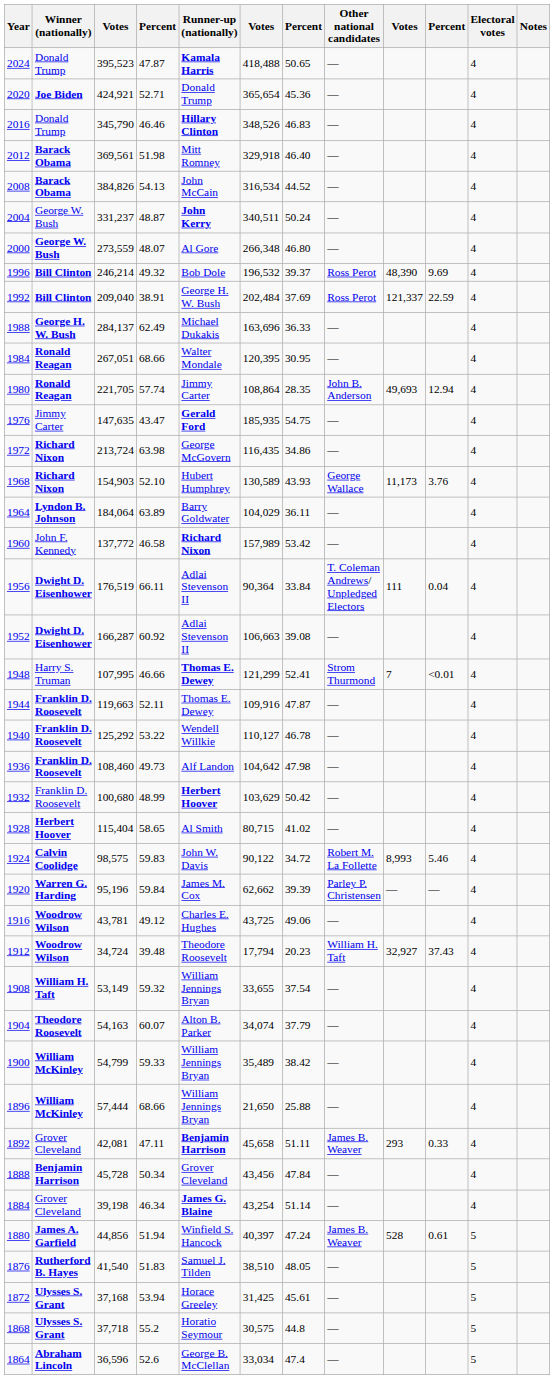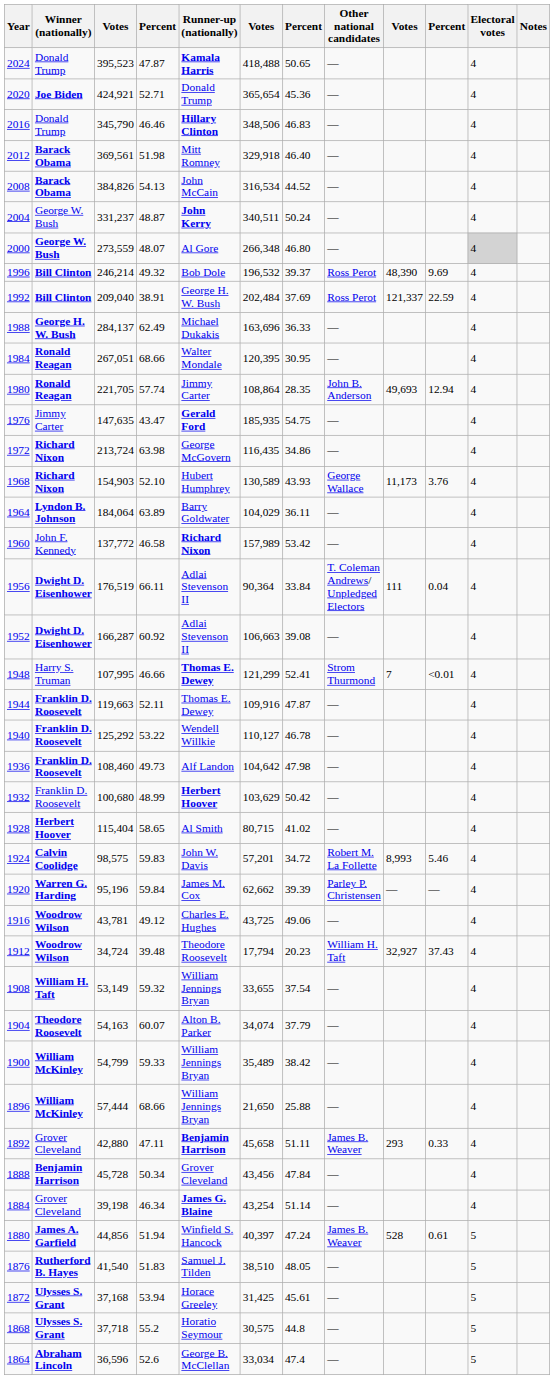 <table class="wikitable sortable">
 <tr>
 <th data-sort-type="number">Year</th>
 <th>Winner (nationally)</th>
 <th data-sort-type="number">Votes</th>
 <th data-sort-type="number">Percent</th>
 <th>Runner-up (nationally)</th>
 <th data-sort-type="number">Votes</th>
 <th data-sort-type="number">Percent</th>
 <th>Other national<br>candidates</th>
 <th data-sort-type="number">Votes</th>
 <th data-sort-type="number">Percent</th>
 <th data-sort-type="number">Electoral<br>votes</th>
 <th class="unsortable">Notes</th>
 </tr>
 <tr>
 <td><a href='#'>2024</a></td>
 <td><a href='#'>Donald Trump</a></td>
 <td>395,523</td>
 <td>47.87</td>
 <td><strong><a href='#'>Kamala Harris</a></strong></td>
 <td>418,488</td>
 <td>50.65</td>
 <td>—</td>
 <td></td>
 <td></td>
 <td>4</td>
 <td></td>
 </tr>
 <tr>
 <td><a href='#'>2020</a></td>
 <td><strong><a href='#'>Joe Biden</a></strong></td>
 <td>424,921</td>
 <td>52.71</td>
 <td><a href='#'>Donald Trump</a></td>
 <td>365,654</td>
 <td>45.36</td>
 <td>—</td>
 <td></td>
 <td></td>
 <td>4</td>
 <td></td>
 </tr>
 <tr>
 <td><a href='#'>2016</a></td>
 <td><a href='#'>Donald Trump</a></td>
 <td>345,790</td>
 <td>46.46</td>
 <td><strong><a href='#'>Hillary Clinton</a></strong></td>
-<td>348,526</td>
+<td>348,506</td>
 <td>46.83</td>
 <td>—</td>
 <td></td>
 <td></td>
 <td>4</td>
 <td></td>
 </tr>
 <tr>
 <td><a href='#'>2012</a></td>
 <td><strong><a href='#'>Barack Obama</a></strong></td>
 <td>369,561</td>
 <td>51.98</td>
 <td><a href='#'>Mitt Romney</a></td>
 <td>329,918</td>
 <td>46.40</td>
 <td>—</td>
 <td></td>
 <td></td>
 <td>4</td>
 <td></td>
 </tr>
 <tr>
 <td><a href='#'>2008</a></td>
 <td><strong><a href='#'>Barack Obama</a></strong></td>
 <td>384,826</td>
 <td>54.13</td>
 <td><a href='#'>John McCain</a></td>
 <td>316,534</td>
 <td>44.52</td>
 <td>—</td>
 <td></td>
 <td></td>
 <td>4</td>
 <td></td>
 </tr>
 <tr>
 <td><a href='#'>2004</a></td>
 <td><a href='#'>George W. Bush</a></td>
 <td>331,237</td>
 <td>48.87</td>
 <td><strong><a href='#'>John Kerry</a></strong></td>
 <td>340,511</td>
 <td>50.24</td>
 <td>—</td>
 <td></td>
 <td></td>
 <td>4</td>
 <td></td>
 </tr>
 <tr>
 <td><a href='#'>2000</a></td>
 <td><strong><a href='#'>George W. Bush</a></strong></td>
 <td>273,559</td>
 <td>48.07</td>
 <td><a href='#'>Al Gore</a></td>
 <td>266,348</td>
 <td>46.80</td>
 <td>—</td>
 <td></td>
 <td></td>
-<td>4</td>
+<td style="background: lightgrey;">4</td>
 <td></td>
 </tr>
 <tr>
 <td><a href='#'>1996</a></td>
 <td><strong><a href='#'>Bill Clinton</a></strong></td>
 <td>246,214</td>
 <td>49.32</td>
 <td><a href='#'>Bob Dole</a></td>
 <td>196,532</td>
 <td>39.37</td>
 <td><a href='#'>Ross Perot</a></td>
 <td>48,390</td>
 <td>9.69</td>
 <td>4</td>
 <td></td>
 </tr>
 <tr>
 <td><a href='#'>1992</a></td>
 <td><strong><a href='#'>Bill Clinton</a></strong></td>
 <td>209,040</td>
 <td>38.91</td>
 <td><a href='#'>George H. W. Bush</a></td>
 <td>202,484</td>
 <td>37.69</td>
 <td><a href='#'>Ross Perot</a></td>
 <td>121,337</td>
 <td>22.59</td>
 <td>4</td>
 <td></td>
 </tr>
 <tr>
 <td><a href='#'>1988</a></td>
 <td><strong><a href='#'>George H. W. Bush</a></strong></td>
 <td>284,137</td>
 <td>62.49</td>
 <td><a href='#'>Michael Dukakis</a></td>
 <td>163,696</td>
 <td>36.33</td>
 <td>—</td>
 <td></td>
 <td></td>
 <td>4</td>
 <td></td>
 </tr>
 <tr>
 <td><a href='#'>1984</a></td>
 <td><strong><a href='#'>Ronald Reagan</a></strong></td>
 <td>267,051</td>
 <td>68.66</td>
 <td><a href='#'>Walter Mondale</a></td>
 <td>120,395</td>
 <td>30.95</td>
 <td>—</td>
 <td></td>
 <td></td>
 <td>4</td>
 <td></td>
 </tr>
 <tr>
 <td><a href='#'>1980</a></td>
 <td><strong><a href='#'>Ronald Reagan</a></strong></td>
 <td>221,705</td>
 <td>57.74</td>
 <td><a href='#'>Jimmy Carter</a></td>
 <td>108,864</td>
 <td>28.35</td>
 <td><a href='#'>John B. Anderson</a></td>
 <td>49,693</td>
 <td>12.94</td>
 <td>4</td>
 <td></td>
 </tr>
 <tr>
 <td><a href='#'>1976</a></td>
 <td><a href='#'>Jimmy Carter</a></td>
 <td>147,635</td>
 <td>43.47</td>
 <td><strong><a href='#'>Gerald Ford</a></strong></td>
 <td>185,935</td>
 <td>54.75</td>
 <td>—</td>
 <td></td>
 <td></td>
 <td>4</td>
 <td></td>
 </tr>
 <tr>
 <td><a href='#'>1972</a></td>
 <td><strong><a href='#'>Richard Nixon</a></strong></td>
 <td>213,724</td>
 <td>63.98</td>
 <td><a href='#'>George McGovern</a></td>
 <td>116,435</td>
 <td>34.86</td>
 <td>—</td>
 <td></td>
 <td></td>
 <td>4</td>
 <td></td>
 </tr>
 <tr>
 <td><a href='#'>1968</a></td>
 <td><strong><a href='#'>Richard Nixon</a></strong></td>
 <td>154,903</td>
 <td>52.10</td>
 <td><a href='#'>Hubert Humphrey</a></td>
 <td>130,589</td>
 <td>43.93</td>
 <td><a href='#'>George Wallace</a></td>
 <td>11,173</td>
 <td>3.76</td>
 <td>4</td>
 <td></td>
 </tr>
 <tr>
 <td><a href='#'>1964</a></td>
 <td><strong><a href='#'>Lyndon B. Johnson</a></strong></td>
 <td>184,064</td>
 <td>63.89</td>
 <td><a href='#'>Barry Goldwater</a></td>
 <td>104,029</td>
 <td>36.11</td>
 <td>—</td>
 <td></td>
 <td></td>
 <td>4</td>
 <td></td>
 </tr>
 <tr>
 <td><a href='#'>1960</a></td>
 <td><a href='#'>John F. Kennedy</a></td>
 <td>137,772</td>
 <td>46.58</td>
 <td><strong><a href='#'>Richard Nixon</a></strong></td>
 <td>157,989</td>
 <td>53.42</td>
 <td>—</td>
 <td></td>
 <td></td>
 <td>4</td>
 <td></td>
 </tr>
 <tr>
 <td><a href='#'>1956</a></td>
 <td><strong><a href='#'>Dwight D. Eisenhower</a></strong></td>
 <td>176,519</td>
 <td>66.11</td>
 <td><a href='#'>Adlai Stevenson II</a></td>
 <td>90,364</td>
 <td>33.84</td>
 <td><a href='#'>T. Coleman Andrews</a>/<br><a href='#'>Unpledged Electors</a></td>
 <td>111</td>
 <td>0.04</td>
 <td>4</td>
 <td></td>
 </tr>
 <tr>
 <td><a href='#'>1952</a></td>
 <td><strong><a href='#'>Dwight D. Eisenhower</a></strong></td>
 <td>166,287</td>
 <td>60.92</td>
 <td><a href='#'>Adlai Stevenson II</a></td>
 <td>106,663</td>
 <td>39.08</td>
 <td>—</td>
 <td></td>
 <td></td>
 <td>4</td>
 <td></td>
 </tr>
 <tr>
 <td><a href='#'>1948</a></td>
 <td><a href='#'>Harry S. Truman</a></td>
 <td>107,995</td>
 <td>46.66</td>
 <td><strong><a href='#'>Thomas E. Dewey</a></strong></td>
 <td>121,299</td>
 <td>52.41</td>
 <td><a href='#'>Strom Thurmond</a></td>
 <td>7</td>
 <td><0.01</td>
 <td>4</td>
 <td></td>
 </tr>
 <tr>
 <td><a href='#'>1944</a></td>
 <td><strong><a href='#'>Franklin D. Roosevelt</a></strong></td>
 <td>119,663</td>
 <td>52.11</td>
 <td><a href='#'>Thomas E. Dewey</a></td>
 <td>109,916</td>
 <td>47.87</td>
 <td>—</td>
 <td></td>
 <td></td>
 <td>4</td>
 <td></td>
 </tr>
 <tr>
 <td><a href='#'>1940</a></td>
 <td><strong><a href='#'>Franklin D. Roosevelt</a></strong></td>
 <td>125,292</td>
 <td>53.22</td>
 <td><a href='#'>Wendell Willkie</a></td>
 <td>110,127</td>
 <td>46.78</td>
 <td>—</td>
 <td></td>
 <td></td>
 <td>4</td>
 <td></td>
 </tr>
 <tr>
 <td><a href='#'>1936</a></td>
 <td><strong><a href='#'>Franklin D. Roosevelt</a></strong></td>
 <td>108,460</td>
 <td>49.73</td>
 <td><a href='#'>Alf Landon</a></td>
 <td>104,642</td>
 <td>47.98</td>
 <td>—</td>
 <td></td>
 <td></td>
 <td>4</td>
 <td></td>
 </tr>
 <tr>
 <td><a href='#'>1932</a></td>
 <td><a href='#'>Franklin D. Roosevelt</a></td>
 <td>100,680</td>
 <td>48.99</td>
 <td><strong><a href='#'>Herbert Hoover</a></strong></td>
 <td>103,629</td>
 <td>50.42</td>
 <td>—</td>
 <td></td>
 <td></td>
 <td>4</td>
 <td></td>
 </tr>
 <tr>
 <td><a href='#'>1928</a></td>
 <td><strong><a href='#'>Herbert Hoover</a></strong></td>
 <td>115,404</td>
 <td>58.65</td>
 <td><a href='#'>Al Smith</a></td>
 <td>80,715</td>
 <td>41.02</td>
 <td>—</td>
 <td></td>
 <td></td>
 <td>4</td>
 <td></td>
 </tr>
 <tr>
 <td><a href='#'>1924</a></td>
 <td><strong><a href='#'>Calvin Coolidge</a></strong></td>
 <td>98,575</td>
 <td>59.83</td>
 <td><a href='#'>John W. Davis</a></td>
-<td>90,122</td>
+<td>57,201</td>
 <td>34.72</td>
 <td><a href='#'>Robert M. La Follette</a></td>
 <td>8,993</td>
 <td>5.46</td>
 <td>4</td>
 <td></td>
 </tr>
 <tr>
 <td><a href='#'>1920</a></td>
 <td><strong><a href='#'>Warren G. Harding</a></strong></td>
 <td>95,196</td>
 <td>59.84</td>
 <td><a href='#'>James M. Cox</a></td>
 <td>62,662</td>
 <td>39.39</td>
 <td><a href='#'>Parley P. Christensen</a></td>
 <td>—</td>
 <td>—</td>
 <td>4</td>
 <td></td>
 </tr>
 <tr>
 <td><a href='#'>1916</a></td>
 <td><strong><a href='#'>Woodrow Wilson</a></strong></td>
 <td>43,781</td>
 <td>49.12</td>
 <td><a href='#'>Charles E. Hughes</a></td>
 <td>43,725</td>
 <td>49.06</td>
 <td>—</td>
 <td></td>
 <td></td>
 <td>4</td>
 <td></td>
 </tr>
 <tr>
 <td><a href='#'>1912</a></td>
 <td><strong><a href='#'>Woodrow Wilson</a></strong></td>
 <td>34,724</td>
 <td>39.48</td>
 <td><a href='#'>Theodore Roosevelt</a></td>
 <td>17,794</td>
 <td>20.23</td>
 <td><a href='#'>William H. Taft</a></td>
 <td>32,927</td>
 <td>37.43</td>
 <td>4</td>
 <td></td>
 </tr>
 <tr>
 <td><a href='#'>1908</a></td>
 <td><strong><a href='#'>William H. Taft</a></strong></td>
 <td>53,149</td>
 <td>59.32</td>
 <td><a href='#'>William Jennings Bryan</a></td>
 <td>33,655</td>
 <td>37.54</td>
 <td>—</td>
 <td></td>
 <td></td>
 <td>4</td>
 <td></td>
 </tr>
 <tr>
 <td><a href='#'>1904</a></td>
 <td><strong><a href='#'>Theodore Roosevelt</a></strong></td>
 <td>54,163</td>
 <td>60.07</td>
 <td><a href='#'>Alton B. Parker</a></td>
 <td>34,074</td>
 <td>37.79</td>
 <td>—</td>
 <td></td>
 <td></td>
 <td>4</td>
 <td></td>
 </tr>
 <tr>
 <td><a href='#'>1900</a></td>
 <td><strong><a href='#'>William McKinley</a></strong></td>
 <td>54,799</td>
 <td>59.33</td>
 <td><a href='#'>William Jennings Bryan</a></td>
 <td>35,489</td>
 <td>38.42</td>
 <td>—</td>
 <td></td>
 <td></td>
 <td>4</td>
 <td></td>
 </tr>
 <tr>
 <td><a href='#'>1896</a></td>
 <td><strong><a href='#'>William McKinley</a></strong></td>
 <td>57,444</td>
 <td>68.66</td>
 <td><a href='#'>William Jennings Bryan</a></td>
 <td>21,650</td>
 <td>25.88</td>
 <td>—</td>
 <td></td>
 <td></td>
 <td>4</td>
 <td></td>
 </tr>
 <tr>
 <td><a href='#'>1892</a></td>
 <td><a href='#'>Grover Cleveland</a></td>
-<td>42,081</td>
+<td>42,880</td>
 <td>47.11</td>
 <td><strong><a href='#'>Benjamin Harrison</a></strong></td>
 <td>45,658</td>
 <td>51.11</td>
 <td><a href='#'>James B. Weaver</a></td>
 <td>293</td>
 <td>0.33</td>
 <td>4</td>
 <td></td>
 </tr>
 <tr>
 <td><a href='#'>1888</a></td>
 <td><strong><a href='#'>Benjamin Harrison</a></strong></td>
 <td>45,728</td>
 <td>50.34</td>
 <td><a href='#'>Grover Cleveland</a></td>
 <td>43,456</td>
 <td>47.84</td>
 <td>—</td>
 <td></td>
 <td></td>
 <td>4</td>
 <td></td>
 </tr>
 <tr>
 <td><a href='#'>1884</a></td>
 <td><a href='#'>Grover Cleveland</a></td>
 <td>39,198</td>
 <td>46.34</td>
 <td><strong><a href='#'>James G. Blaine</a></strong></td>
 <td>43,254</td>
 <td>51.14</td>
 <td>—</td>
 <td></td>
 <td></td>
 <td>4</td>
 <td></td>
 </tr>
 <tr>
 <td><a href='#'>1880</a></td>
 <td><strong><a href='#'>James A. Garfield</a></strong></td>
 <td>44,856</td>
 <td>51.94</td>
 <td><a href='#'>Winfield S. Hancock</a></td>
 <td>40,397</td>
 <td>47.24</td>
 <td><a href='#'>James B. Weaver</a></td>
 <td>528</td>
 <td>0.61</td>
 <td>5</td>
 <td></td>
 </tr>
 <tr>
 <td><a href='#'>1876</a></td>
 <td><strong><a href='#'>Rutherford B. Hayes</a></strong></td>
 <td>41,540</td>
 <td>51.83</td>
 <td><a href='#'>Samuel J. Tilden</a></td>
 <td>38,510</td>
 <td>48.05</td>
 <td>—</td>
 <td></td>
 <td></td>
 <td>5</td>
 <td></td>
 </tr>
 <tr>
 <td><a href='#'>1872</a></td>
 <td><strong><a href='#'>Ulysses S. Grant</a></strong></td>
 <td>37,168</td>
 <td>53.94</td>
 <td><a href='#'>Horace Greeley</a></td>
 <td>31,425</td>
 <td>45.61</td>
 <td>—</td>
 <td></td>
 <td></td>
 <td>5</td>
 <td></td>
 </tr>
 <tr>
 <td><a href='#'>1868</a></td>
 <td><strong><a href='#'>Ulysses S. Grant</a></strong></td>
 <td>37,718</td>
 <td>55.2</td>
 <td><a href='#'>Horatio Seymour</a></td>
 <td>30,575</td>
 <td>44.8</td>
 <td>—</td>
 <td></td>
 <td></td>
 <td>5</td>
 <td></td>
 </tr>
 <tr>
 <td><a href='#'>1864</a></td>
 <td><strong><a href='#'>Abraham Lincoln</a></strong></td>
 <td>36,596</td>
 <td>52.6</td>
 <td><a href='#'>George B. McClellan</a></td>
 <td>33,034</td>
 <td>47.4</td>
 <td>—</td>
 <td></td>
 <td></td>
 <td>5</td>
 <td></td>
 </tr>
 </table>
